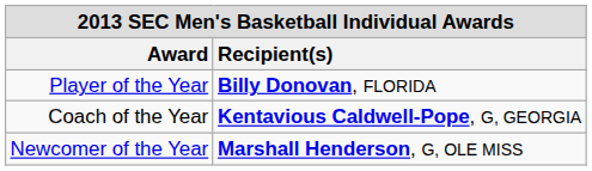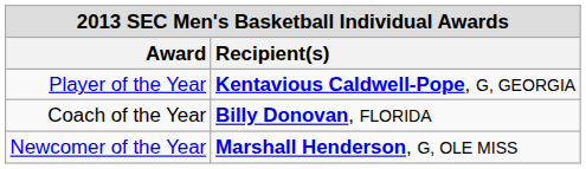 <table class="wikitable" style="white-space:nowrap; font-size:90%;">
 <tr>
 <td colspan="7" style="text-align:center; background:#ddd;"><strong>2013 SEC Men's Basketball Individual Awards</strong></td>
 </tr>
 <tr>
 <th style="text-align:right;">Award</th>
 <th style="text-align:left;">Recipient(s)</th>
 </tr>
 <tr>
 <td style="text-align:right;"><a href='#'>Player of the Year</a></td>
-<td style="text-align:left;"><strong><a href='#'>Billy Donovan</a></strong>, <small>FLORIDA</small><br></td>
+<td style="text-align:left;"><strong><a href='#'>Kentavious Caldwell-Pope</a></strong>, <small>G, GEORGIA</small><br></td>
 </tr>
 <tr>
 <td style="text-align:right;">Coach of the Year</td>
-<td style="text-align:left;"><strong><a href='#'>Kentavious Caldwell-Pope</a></strong>, <small>G, GEORGIA</small><br></td>
+<td style="text-align:left;"><strong><a href='#'>Billy Donovan</a></strong>, <small>FLORIDA</small><br></td>
 </tr>
 <tr>
 <td style="text-align:right;"><a href='#'>Newcomer of the Year</a></td>
 <td style="text-align:left;"><strong><a href='#'>Marshall Henderson</a></strong>, <small>G, OLE MISS</small><br></td>
 </tr>
 </table>
